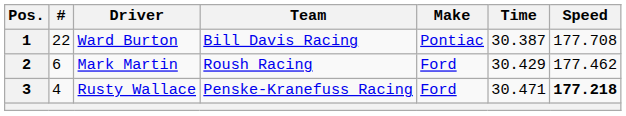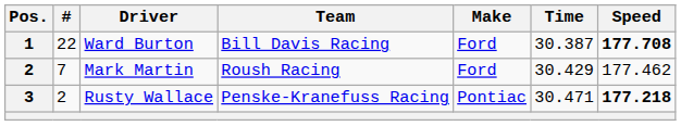 <table class="wikitable" style="font-size:95%">
 <tr>
 <th>Pos.</th>
 <th>#</th>
 <th>Driver</th>
 <th>Team</th>
 <th>Make</th>
 <th>Time</th>
 <th>Speed</th>
 </tr>
 <tr>
 <th>1</th>
 <td>22</td>
 <td><a href='#'>Ward Burton</a></td>
 <td><a href='#'>Bill Davis Racing</a></td>
-<td><a href='#'>Pontiac</a></td>
+<td><a href='#'>Ford</a></td>
 <td>30.387</td>
-<td>177.708</td>
+<td><strong>177.708</strong></td>
 </tr>
 <tr>
 <th>2</th>
-<td>6</td>
+<td>7</td>
 <td><a href='#'>Mark Martin</a></td>
 <td><a href='#'>Roush Racing</a></td>
 <td><a href='#'>Ford</a></td>
 <td>30.429</td>
 <td>177.462</td>
 </tr>
 <tr>
 <th>3</th>
-<td>4</td>
+<td>2</td>
 <td><a href='#'>Rusty Wallace</a></td>
 <td><a href='#'>Penske-Kranefuss Racing</a></td>
-<td><a href='#'>Ford</a></td>
+<td><a href='#'>Pontiac</a></td>
 <td>30.471</td>
 <td><strong>177.218</strong></td>
 </tr>
 <tr>
 <th colspan="7"></th>
 </tr>
 </table>
